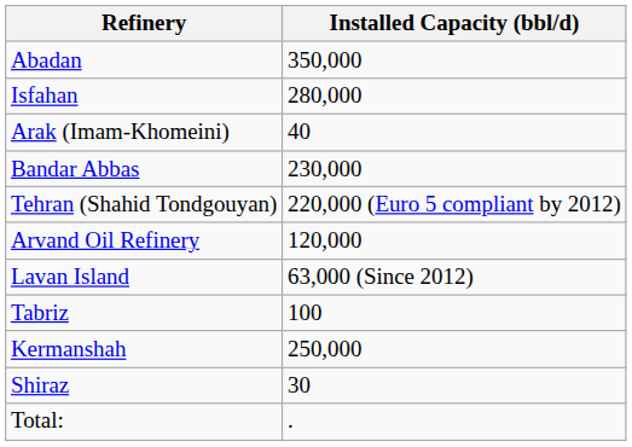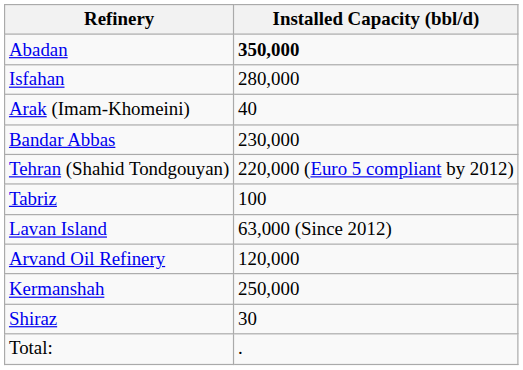 <table class="wikitable sortable">
 <tr>
 <th>Refinery</th>
 <th>Installed Capacity (bbl/d)</th>
 </tr>
 <tr>
 <td><a href='#'>Abadan</a></td>
-<td>350,000</td>
+<td><strong>350,000</strong></td>
 </tr>
 <tr>
 <td><a href='#'>Isfahan</a></td>
 <td>280,000</td>
 </tr>
 <tr>
 <td><a href='#'>Arak</a> (Imam-Khomeini)</td>
 <td>40</td>
 </tr>
 <tr>
 <td><a href='#'>Bandar Abbas</a></td>
 <td>230,000</td>
 </tr>
 <tr>
 <td><a href='#'>Tehran</a> (Shahid Tondgouyan)</td>
 <td>220,000 (<a href='#'>Euro 5 compliant</a> by 2012)</td>
 </tr>
 <tr>
-<td><a href='#'>Arvand Oil Refinery</a></td>
-<td>120,000</td>
+<td><a href='#'>Tabriz</a></td>
+<td>100</td>
 </tr>
 <tr>
 <td><a href='#'>Lavan Island</a></td>
 <td>63,000 (Since 2012)</td>
 </tr>
 <tr>
-<td><a href='#'>Tabriz</a></td>
-<td>100</td>
+<td><a href='#'>Arvand Oil Refinery</a></td>
+<td>120,000</td>
 </tr>
 <tr>
 <td><a href='#'>Kermanshah</a></td>
 <td>250,000</td>
 </tr>
 <tr>
 <td><a href='#'>Shiraz</a></td>
 <td>30</td>
 </tr>
 <tr>
 <td>Total:</td>
 <td>.</td>
 </tr>
 </table>
